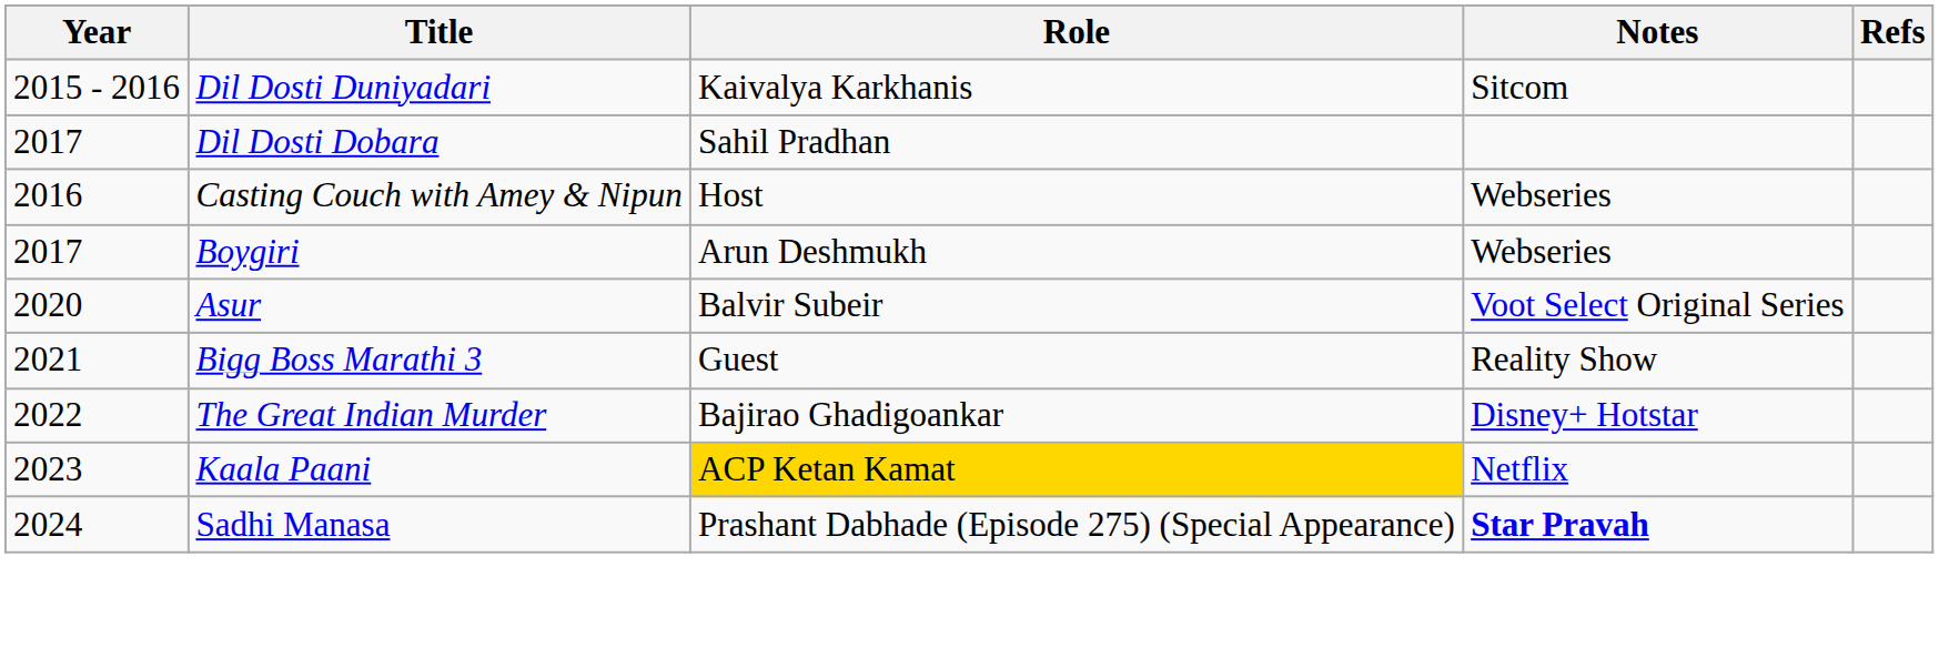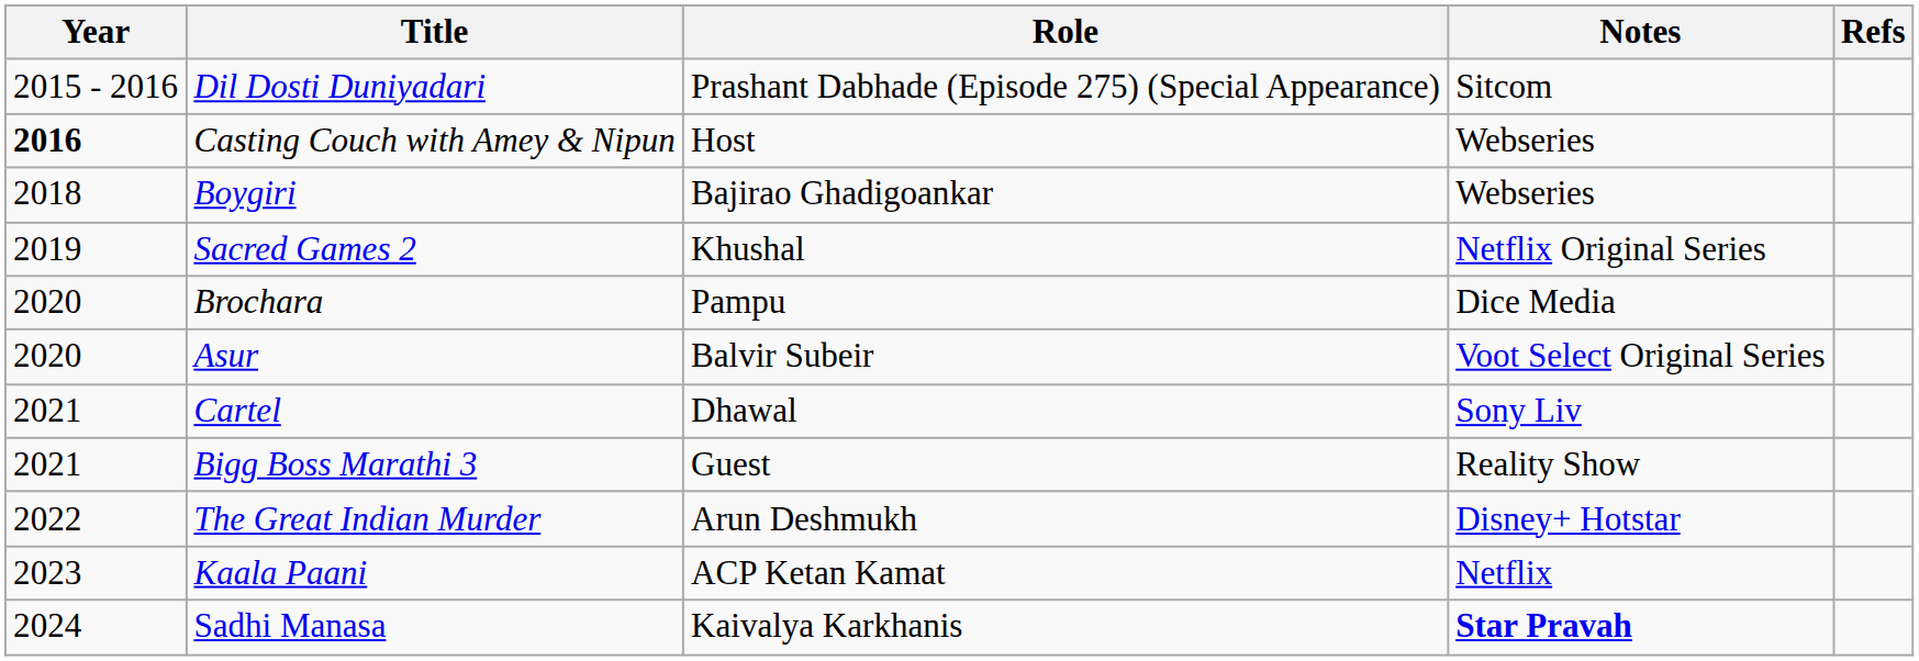 <table class="wikitable">
 <tr>
 <th>Year</th>
 <th>Title</th>
 <th>Role</th>
 <th>Notes</th>
 <th>Refs</th>
 </tr>
 <tr>
 <td>2015 - 2016</td>
 <td><em><a href='#'>Dil Dosti Duniyadari</a></em></td>
-<td>Kaivalya Karkhanis</td>
+<td>Prashant Dabhade (Episode 275) (Special Appearance)</td>
 <td>Sitcom</td>
 <td></td>
 </tr>
 <tr>
-<td>2017</td>
-<td><em><a href='#'>Dil Dosti Dobara</a></em></td>
-<td>Sahil Pradhan</td>
-<td></td>
-<td></td>
-</tr>
-<tr>
-<td>2016</td>
+<td><strong>2016</strong></td>
 <td><em>Casting Couch with Amey & Nipun</em></td>
 <td>Host</td>
 <td>Webseries</td>
 <td></td>
 </tr>
 <tr>
-<td>2017</td>
+<td>2018</td>
 <td><em><a href='#'>Boygiri</a></em></td>
-<td>Arun Deshmukh</td>
+<td>Bajirao Ghadigoankar</td>
 <td>Webseries</td>
+<td></td>
+</tr>
+<tr>
+<td>2019</td>
+<td><em><a href='#'>Sacred Games 2</a></em></td>
+<td>Khushal</td>
+<td><a href='#'>Netflix</a> Original Series</td>
+<td></td>
+</tr>
+<tr>
+<td>2020</td>
+<td><em>Brochara</em></td>
+<td>Pampu</td>
+<td>Dice Media</td>
 <td></td>
 </tr>
 <tr>
 <td>2020</td>
 <td><a href='#'><em>Asur</em></a></td>
 <td>Balvir Subeir</td>
 <td><a href='#'>Voot Select</a> Original Series</td>
+<td></td>
+</tr>
+<tr>
+<td>2021</td>
+<td><em><a href='#'>Cartel</a></em></td>
+<td>Dhawal</td>
+<td><a href='#'>Sony Liv</a></td>
 <td></td>
 </tr>
 <tr>
 <td>2021</td>
 <td><em><a href='#'>Bigg Boss Marathi 3</a></em></td>
 <td>Guest</td>
 <td>Reality Show</td>
 <td></td>
 </tr>
 <tr>
 <td>2022</td>
 <td><em><a href='#'>The Great Indian Murder</a></em></td>
-<td>Bajirao Ghadigoankar</td>
+<td>Arun Deshmukh</td>
 <td><a href='#'>Disney+ Hotstar</a></td>
 <td></td>
 </tr>
 <tr>
 <td>2023</td>
 <td><em><a href='#'>Kaala Paani</a></em></td>
-<td style="background: gold;">ACP Ketan Kamat</td>
+<td>ACP Ketan Kamat</td>
 <td><a href='#'>Netflix</a></td>
 <td></td>
 </tr>
 <tr>
 <td>2024</td>
 <td><a href='#'>Sadhi Manasa</a></td>
-<td>Prashant Dabhade (Episode 275) (Special Appearance)</td>
+<td>Kaivalya Karkhanis</td>
 <td><strong><a href='#'>Star Pravah</a></strong></td>
 <td></td>
 </tr>
 </table>
